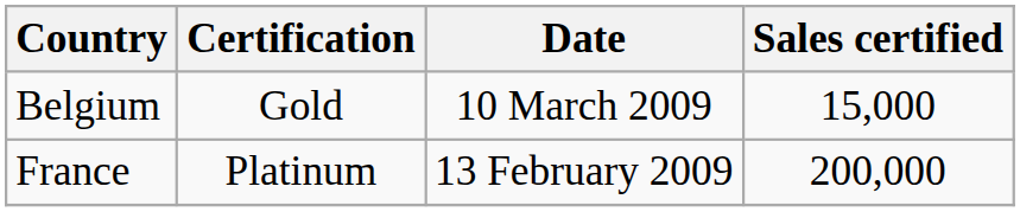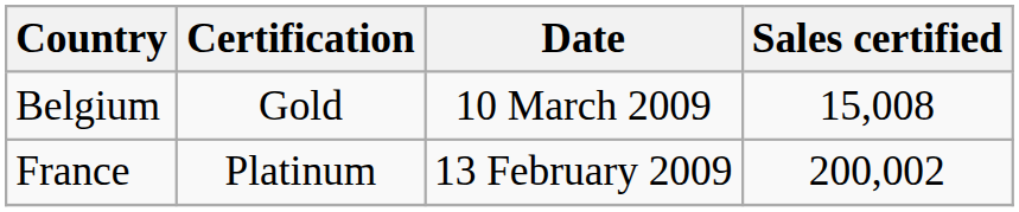 <table class="wikitable sortable">
 <tr>
 <th>Country</th>
 <th>Certification</th>
 <th>Date</th>
 <th>Sales certified</th>
 </tr>
 <tr>
 <td>Belgium</td>
 <td align="center">Gold</td>
 <td align="center">10 March 2009</td>
-<td align="center">15,000</td>
+<td align="center">15,008</td>
 </tr>
 <tr>
 <td>France</td>
 <td align="center">Platinum</td>
 <td align="center">13 February 2009</td>
-<td align="center">200,000</td>
+<td align="center">200,002</td>
 </tr>
 <tr>
 </tr>
 </table>
